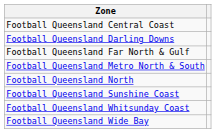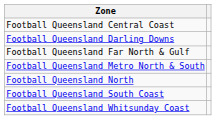 <table class="wikitable">
 <tr>
 <th>Zone</th>
 <th></th>
 </tr>
 <tr>
 <td>Football Queensland Central Coast</td>
 <td></td>
 </tr>
 <tr>
 <td><a href='#'>Football Queensland Darling Downs</a></td>
 <td></td>
 </tr>
 <tr>
 <td>Football Queensland Far North & Gulf</td>
 <td></td>
 </tr>
 <tr>
 <td><a href='#'>Football Queensland Metro North & South</a></td>
 <td></td>
 </tr>
 <tr>
 <td><a href='#'>Football Queensland North</a></td>
 <td></td>
 </tr>
 <tr>
-<td><a href='#'>Football Queensland Sunshine Coast</a></td>
+<td><a href='#'>Football Queensland South Coast</a></td>
 <td></td>
 </tr>
 <tr>
 <td><a href='#'>Football Queensland Whitsunday Coast</a></td>
 <td></td>
 </tr>
-<tr>
-<td><a href='#'>Football Queensland Wide Bay</a></td>
-<td></td>
-</tr>
 </table>
